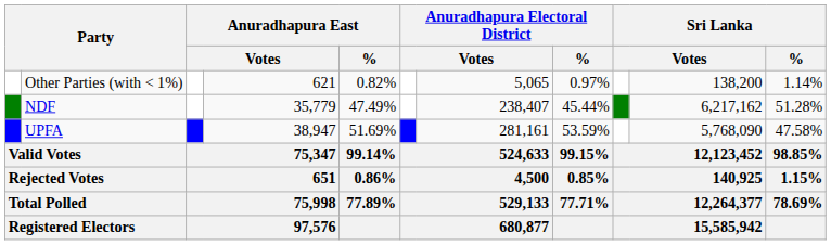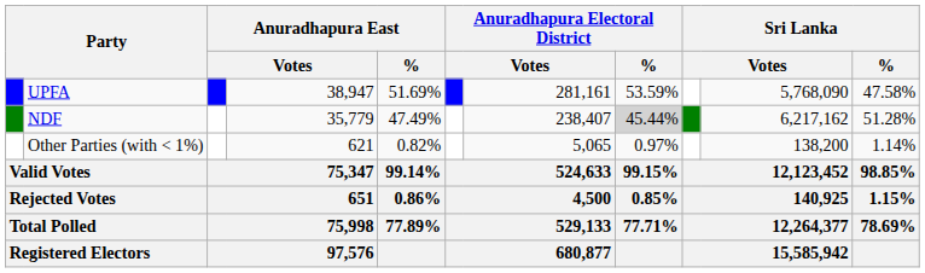 <table class="wikitable">
 <tr>
 <th colspan="2" width="144px"rowspan="2">Party</th>
 <th colspan="3" width="216px">Anuradhapura East</th>
 <th colspan="3" width="216px"><a href='#'>Anuradhapura Electoral District</a></th>
 <th colspan="3" width="216px">Sri Lanka</th>
 </tr>
 <tr>
 <th colspan="2" width="144px">Votes</th>
 <th>%</th>
 <th colspan="2" width="144px">Votes</th>
 <th>%</th>
 <th colspan="2" width="144px">Votes</th>
 <th>%</th>
 </tr>
 <tr>
+<td style="background-color:blue;" width="10px"></td>
+<td style="text-align:left;"><a href='#'>UPFA</a></td>
+<td style="background-color:blue;" width="10px"></td>
+<td style="text-align:right;">38,947</td>
+<td style="text-align:right;">51.69%</td>
+<td style="background-color:blue;" width="10px"></td>
+<td style="text-align:right;">281,161</td>
+<td style="text-align:right;">53.59%</td>
+<td style="background-color:white;" width="10px"></td>
+<td style="text-align:right;">5,768,090</td>
+<td style="text-align:right;">47.58%</td>
+</tr>
+<tr>
+<td style="background-color:green;" width="10px"></td>
+<td style="text-align:left;"><a href='#'>NDF</a></td>
+<td style="background-color:white;" width="10px"></td>
+<td style="text-align:right;">35,779</td>
+<td style="text-align:right;">47.49%</td>
+<td style="background-color:white;" width="10px"></td>
+<td style="text-align:right;">238,407</td>
+<td style="background: lightgrey; text-align:right;">45.44%</td>
+<td style="background-color:green;" width="10px"></td>
+<td style="text-align:right;">6,217,162</td>
+<td style="text-align:right;">51.28%</td>
+</tr>
+<tr>
 <td style="background-color:white;" width="10px"></td>
 <td style="text-align:left;">Other Parties (with < 1%)</td>
 <td style="background-color:white;" width="10px"></td>
 <td style="text-align:right;">621</td>
 <td style="text-align:right;">0.82%</td>
 <td style="background-color:white;" width="10px"></td>
 <td style="text-align:right;">5,065</td>
 <td style="text-align:right;">0.97%</td>
 <td style="background-color:white;" width="10px"></td>
 <td style="text-align:right;">138,200</td>
 <td style="text-align:right;">1.14%</td>
-</tr>
-<tr>
-<td style="background-color:green;" width="10px"></td>
-<td style="text-align:left;"><a href='#'>NDF</a></td>
-<td style="background-color:white;" width="10px"></td>
-<td style="text-align:right;">35,779</td>
-<td style="text-align:right;">47.49%</td>
-<td style="background-color:white;" width="10px"></td>
-<td style="text-align:right;">238,407</td>
-<td style="text-align:right;">45.44%</td>
-<td style="background-color:green;" width="10px"></td>
-<td style="text-align:right;">6,217,162</td>
-<td style="text-align:right;">51.28%</td>
-</tr>
-<tr>
-<td style="background-color:blue;" width="10px"></td>
-<td style="text-align:left;"><a href='#'>UPFA</a></td>
-<td style="background-color:blue;" width="10px"></td>
-<td style="text-align:right;">38,947</td>
-<td style="text-align:right;">51.69%</td>
-<td style="background-color:blue;" width="10px"></td>
-<td style="text-align:right;">281,161</td>
-<td style="text-align:right;">53.59%</td>
-<td style="background-color:white;" width="10px"></td>
-<td style="text-align:right;">5,768,090</td>
-<td style="text-align:right;">47.58%</td>
 </tr>
 <tr>
 <th colspan="2" width="144px"style="text-align:left;">Valid Votes</th>
 <th style="text-align:right;"colspan="2" width="144px">75,347</th>
 <th style="text-align:right;">99.14%</th>
 <th style="text-align:right;"colspan="2" width="144px">524,633</th>
 <th style="text-align:right;">99.15%</th>
 <th style="text-align:right;"colspan="2" width="144px">12,123,452</th>
 <th style="text-align:right;">98.85%</th>
 </tr>
 <tr>
 <th colspan="2" width="144px"style="text-align:left;">Rejected Votes</th>
 <th style="text-align:right;"colspan="2" width="144px">651</th>
 <th style="text-align:right;">0.86%</th>
 <th style="text-align:right;"colspan="2" width="144px">4,500</th>
 <th style="text-align:right;">0.85%</th>
 <th style="text-align:right;"colspan="2" width="144px">140,925</th>
 <th style="text-align:right;">1.15%</th>
 </tr>
 <tr>
 <th colspan="2" width="144px"style="text-align:left;">Total Polled</th>
 <th style="text-align:right;"colspan="2" width="144px">75,998</th>
 <th style="text-align:right;">77.89%</th>
 <th style="text-align:right;"colspan="2" width="144px">529,133</th>
 <th style="text-align:right;">77.71%</th>
 <th style="text-align:right;"colspan="2" width="144px">12,264,377</th>
 <th style="text-align:right;">78.69%</th>
 </tr>
 <tr>
 <th colspan="2" width="144px"style="text-align:left;">Registered Electors</th>
 <th style="text-align:right;"colspan="2" width="144px">97,576</th>
 <th></th>
 <th style="text-align:right;"colspan="2" width="144px">680,877</th>
 <th></th>
 <th style="text-align:right;"colspan="2" width="144px">15,585,942</th>
 <th></th>
 </tr>
 </table>
